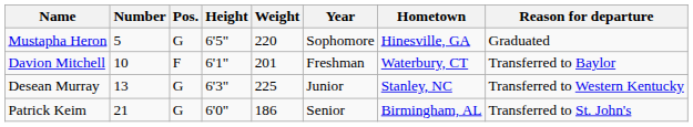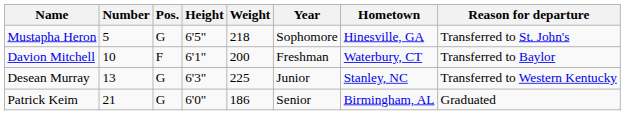 <table class="wikitable sortable" border="1">
 <tr>
 <th>Name</th>
 <th>Number</th>
 <th>Pos.</th>
 <th>Height</th>
 <th>Weight</th>
 <th>Year</th>
 <th>Hometown</th>
 <th class="unsortable">Reason for departure</th>
 </tr>
 <tr>
 <td><a href='#'>Mustapha Heron</a></td>
 <td>5</td>
 <td>G</td>
 <td>6'5"</td>
-<td>220</td>
+<td>218</td>
 <td>Sophomore</td>
 <td><a href='#'>Hinesville, GA</a></td>
-<td>Graduated</td>
+<td>Transferred to <a href='#'>St. John's</a></td>
 </tr>
 <tr>
 <td><a href='#'>Davion Mitchell</a></td>
 <td>10</td>
 <td>F</td>
 <td>6'1"</td>
-<td>201</td>
+<td>200</td>
 <td>Freshman</td>
 <td><a href='#'>Waterbury, CT</a></td>
 <td>Transferred to <a href='#'>Baylor</a></td>
 </tr>
 <tr>
 <td>Desean Murray</td>
 <td>13</td>
 <td>G</td>
 <td>6'3"</td>
 <td>225</td>
 <td>Junior</td>
 <td><a href='#'>Stanley, NC</a></td>
 <td>Transferred to <a href='#'>Western Kentucky</a></td>
 </tr>
 <tr>
 <td>Patrick Keim</td>
 <td>21</td>
 <td>G</td>
 <td>6'0"</td>
 <td>186</td>
 <td>Senior</td>
 <td><a href='#'>Birmingham, AL</a></td>
-<td>Transferred to <a href='#'>St. John's</a></td>
+<td>Graduated</td>
 </tr>
 </table>
